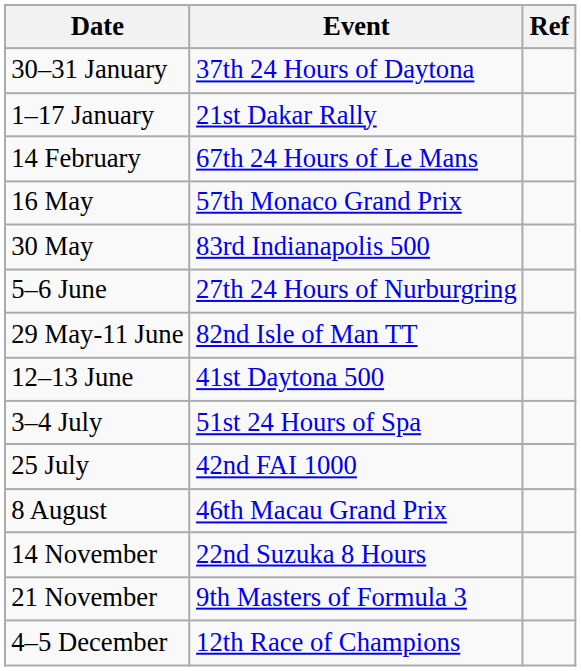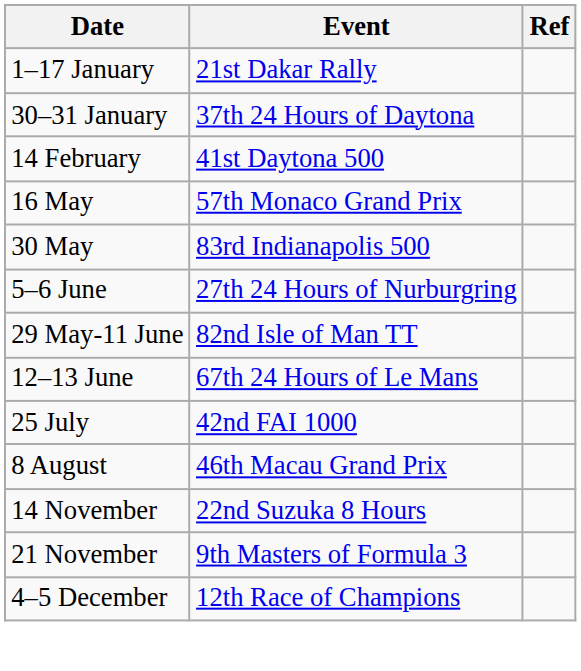 <table class="wikitable" style="font-size: 85%">
 <tr>
 <th>Date</th>
 <th>Event</th>
 <th>Ref</th>
 </tr>
 <tr>
+<td>1–17 January</td>
+<td><a href='#'>21st Dakar Rally</a></td>
+<td></td>
+</tr>
+<tr>
 <td>30–31 January</td>
 <td><a href='#'>37th 24 Hours of Daytona</a></td>
 <td></td>
 </tr>
 <tr>
-<td>1–17 January</td>
-<td><a href='#'>21st Dakar Rally</a></td>
-<td></td>
-</tr>
-<tr>
 <td>14 February</td>
-<td><a href='#'>67th 24 Hours of Le Mans</a></td>
+<td><a href='#'>41st Daytona 500</a></td>
 <td></td>
 </tr>
 <tr>
 <td>16 May</td>
 <td><a href='#'>57th Monaco Grand Prix</a></td>
 <td></td>
 </tr>
 <tr>
 <td>30 May</td>
 <td><a href='#'>83rd Indianapolis 500</a></td>
 <td></td>
 </tr>
 <tr>
 <td>5–6 June</td>
 <td><a href='#'>27th 24 Hours of Nurburgring</a></td>
 <td></td>
 </tr>
 <tr>
 <td>29 May-11 June</td>
 <td><a href='#'>82nd Isle of Man TT</a></td>
 <td></td>
 </tr>
 <tr>
 <td>12–13 June</td>
-<td><a href='#'>41st Daytona 500</a></td>
-<td></td>
-</tr>
-<tr>
-<td>3–4 July</td>
-<td><a href='#'>51st 24 Hours of Spa</a></td>
+<td><a href='#'>67th 24 Hours of Le Mans</a></td>
 <td></td>
 </tr>
 <tr>
 <td>25 July</td>
 <td><a href='#'>42nd FAI 1000</a></td>
 <td></td>
 </tr>
 <tr>
 <td>8 August</td>
 <td><a href='#'>46th Macau Grand Prix</a></td>
 <td></td>
 </tr>
 <tr>
 <td>14 November</td>
 <td><a href='#'>22nd Suzuka 8 Hours</a></td>
 <td></td>
 </tr>
 <tr>
 <td>21 November</td>
 <td><a href='#'>9th Masters of Formula 3</a></td>
 <td></td>
 </tr>
 <tr>
 <td>4–5 December</td>
 <td><a href='#'>12th Race of Champions</a></td>
 <td></td>
 </tr>
 </table>
